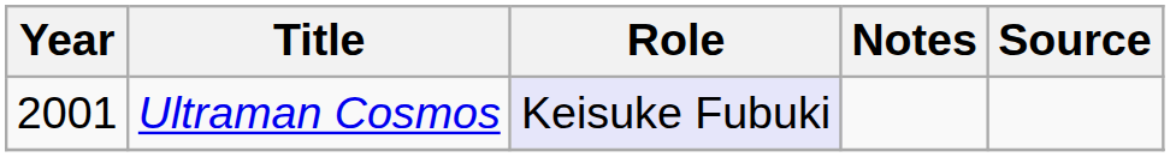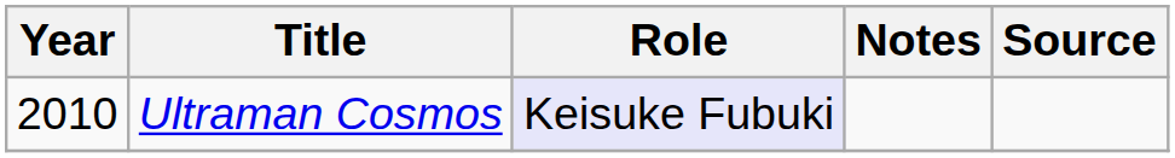 <table class="wikitable sortable plainrowheaders">
 <tr>
 <th>Year</th>
 <th>Title</th>
 <th>Role</th>
 <th class="unsortable">Notes</th>
 <th class="unsortable">Source</th>
 </tr>
 <tr>
-<td>2001</td>
+<td>2010</td>
 <td><em><a href='#'>Ultraman Cosmos</a></em></td>
 <td style="background: lavender;">Keisuke Fubuki</td>
 <td></td>
 <td></td>
 </tr>
 <tr>
 </tr>
 </table>
